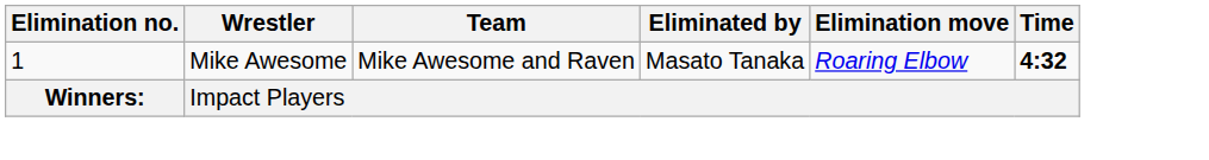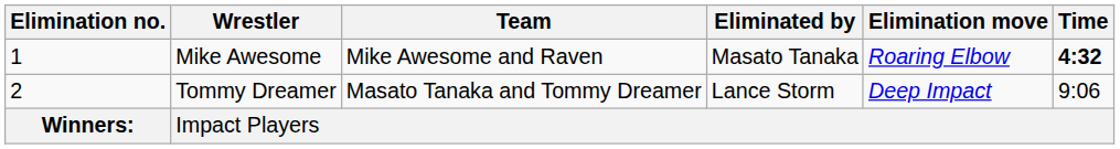 <table class="wikitable">
 <tr>
 <th>Elimination no.</th>
 <th>Wrestler</th>
 <th>Team</th>
 <th>Eliminated by</th>
 <th>Elimination move</th>
 <th>Time</th>
 </tr>
 <tr>
 <td>1</td>
 <td>Mike Awesome</td>
 <td>Mike Awesome and Raven</td>
 <td>Masato Tanaka</td>
 <td><em><a href='#'>Roaring Elbow</a></em></td>
 <td><strong>4:32</strong></td>
 </tr>
 <tr>
+<td>2</td>
+<td>Tommy Dreamer</td>
+<td>Masato Tanaka and Tommy Dreamer</td>
+<td>Lance Storm</td>
+<td><em><a href='#'>Deep Impact</a></em></td>
+<td>9:06</td>
+</tr>
+<tr>
 <th>Winners:</th>
 <td colspan="5" bgcolor="#f2f2f2">Impact Players</td>
 </tr>
 </table>
